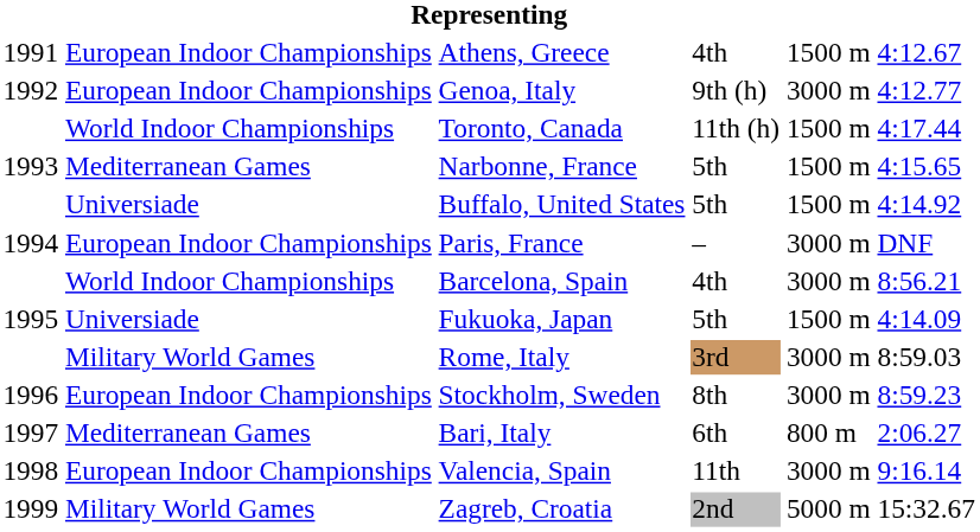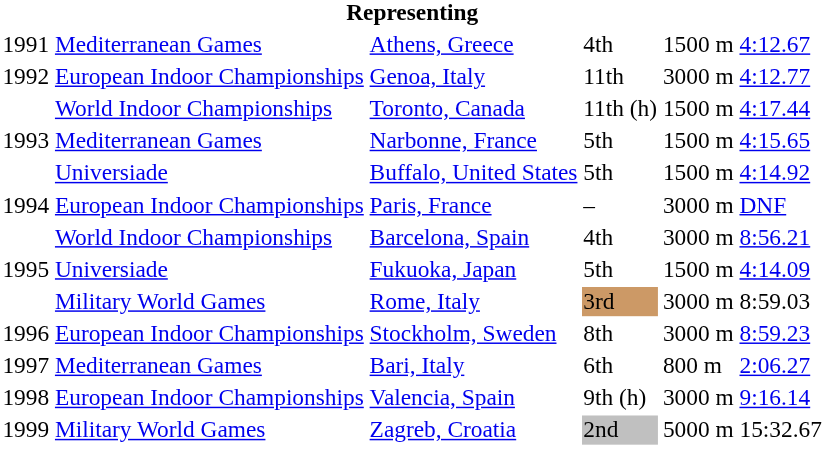 <table>
 <tr>
 <th colspan="6">Representing </th>
 </tr>
 <tr>
 <td>1991</td>
-<td><a href='#'>European Indoor Championships</a></td>
+<td><a href='#'>Mediterranean Games</a></td>
 <td><a href='#'>Athens, Greece</a></td>
 <td>4th</td>
 <td>1500 m</td>
 <td><a href='#'>4:12.67</a></td>
 </tr>
 <tr>
 <td>1992</td>
 <td><a href='#'>European Indoor Championships</a></td>
 <td><a href='#'>Genoa, Italy</a></td>
-<td>9th (h)</td>
+<td>11th</td>
 <td>3000 m</td>
 <td><a href='#'>4:12.77</a></td>
 </tr>
 <tr>
 <td rowspan=3>1993</td>
 <td><a href='#'>World Indoor Championships</a></td>
 <td><a href='#'>Toronto, Canada</a></td>
 <td>11th (h)</td>
 <td>1500 m</td>
 <td><a href='#'>4:17.44</a></td>
 </tr>
 <tr>
 <td><a href='#'>Mediterranean Games</a></td>
 <td><a href='#'>Narbonne, France</a></td>
 <td>5th</td>
 <td>1500 m</td>
 <td><a href='#'>4:15.65</a></td>
 </tr>
 <tr>
 <td><a href='#'>Universiade</a></td>
 <td><a href='#'>Buffalo, United States</a></td>
 <td>5th</td>
 <td>1500 m</td>
 <td><a href='#'>4:14.92</a></td>
 </tr>
 <tr>
 <td>1994</td>
 <td><a href='#'>European Indoor Championships</a></td>
 <td><a href='#'>Paris, France</a></td>
 <td>–</td>
 <td>3000 m</td>
 <td><a href='#'>DNF</a></td>
 </tr>
 <tr>
 <td rowspan=3>1995</td>
 <td><a href='#'>World Indoor Championships</a></td>
 <td><a href='#'>Barcelona, Spain</a></td>
 <td>4th</td>
 <td>3000 m</td>
 <td><a href='#'>8:56.21</a></td>
 </tr>
 <tr>
 <td><a href='#'>Universiade</a></td>
 <td><a href='#'>Fukuoka, Japan</a></td>
 <td>5th</td>
 <td>1500 m</td>
 <td><a href='#'>4:14.09</a></td>
 </tr>
 <tr>
 <td><a href='#'>Military World Games</a></td>
 <td><a href='#'>Rome, Italy</a></td>
 <td bgcolor=cc9966>3rd</td>
 <td>3000 m</td>
 <td>8:59.03</td>
 </tr>
 <tr>
 <td>1996</td>
 <td><a href='#'>European Indoor Championships</a></td>
 <td><a href='#'>Stockholm, Sweden</a></td>
 <td>8th</td>
 <td>3000 m</td>
 <td><a href='#'>8:59.23</a></td>
 </tr>
 <tr>
 <td>1997</td>
 <td><a href='#'>Mediterranean Games</a></td>
 <td><a href='#'>Bari, Italy</a></td>
 <td>6th</td>
 <td>800 m</td>
 <td><a href='#'>2:06.27</a></td>
 </tr>
 <tr>
 <td>1998</td>
 <td><a href='#'>European Indoor Championships</a></td>
 <td><a href='#'>Valencia, Spain</a></td>
-<td>11th</td>
+<td>9th (h)</td>
 <td>3000 m</td>
 <td><a href='#'>9:16.14</a></td>
 </tr>
 <tr>
 <td>1999</td>
 <td><a href='#'>Military World Games</a></td>
 <td><a href='#'>Zagreb, Croatia</a></td>
 <td bgcolor=silver>2nd</td>
 <td>5000 m</td>
 <td>15:32.67</td>
 </tr>
 </table>
